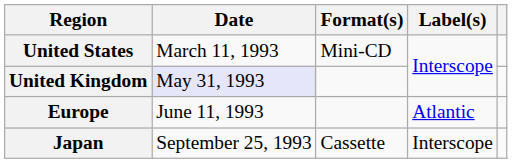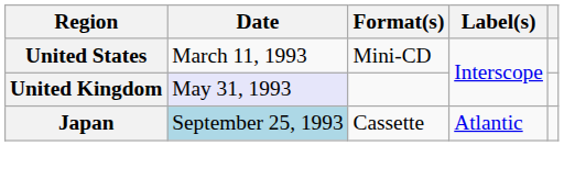 <table class="wikitable plainrowheaders">
 <tr>
 <th scope="col">Region</th>
 <th scope="col">Date</th>
 <th scope="col">Format(s)</th>
 <th scope="col">Label(s)</th>
 <th scope="col"></th>
 </tr>
 <tr>
 <th scope="row">United States</th>
 <td>March 11, 1993</td>
 <td>Mini-CD</td>
 <td rowspan="2"><a href='#'>Interscope</a></td>
 <td></td>
 </tr>
 <tr>
 <th scope="row">United Kingdom</th>
 <td style="background: lavender;">May 31, 1993</td>
 <td></td>
 <td></td>
 </tr>
 <tr>
-<th scope="row">Europe</th>
-<td>June 11, 1993</td>
-<td></td>
+<th scope="row">Japan</th>
+<td style="background: lightblue;">September 25, 1993</td>
+<td>Cassette</td>
 <td><a href='#'>Atlantic</a></td>
 <td></td>
 </tr>
-<tr>
-<th scope="row">Japan</th>
-<td>September 25, 1993</td>
-<td>Cassette</td>
-<td>Interscope</td>
-<td></td>
-</tr>
 </table>
